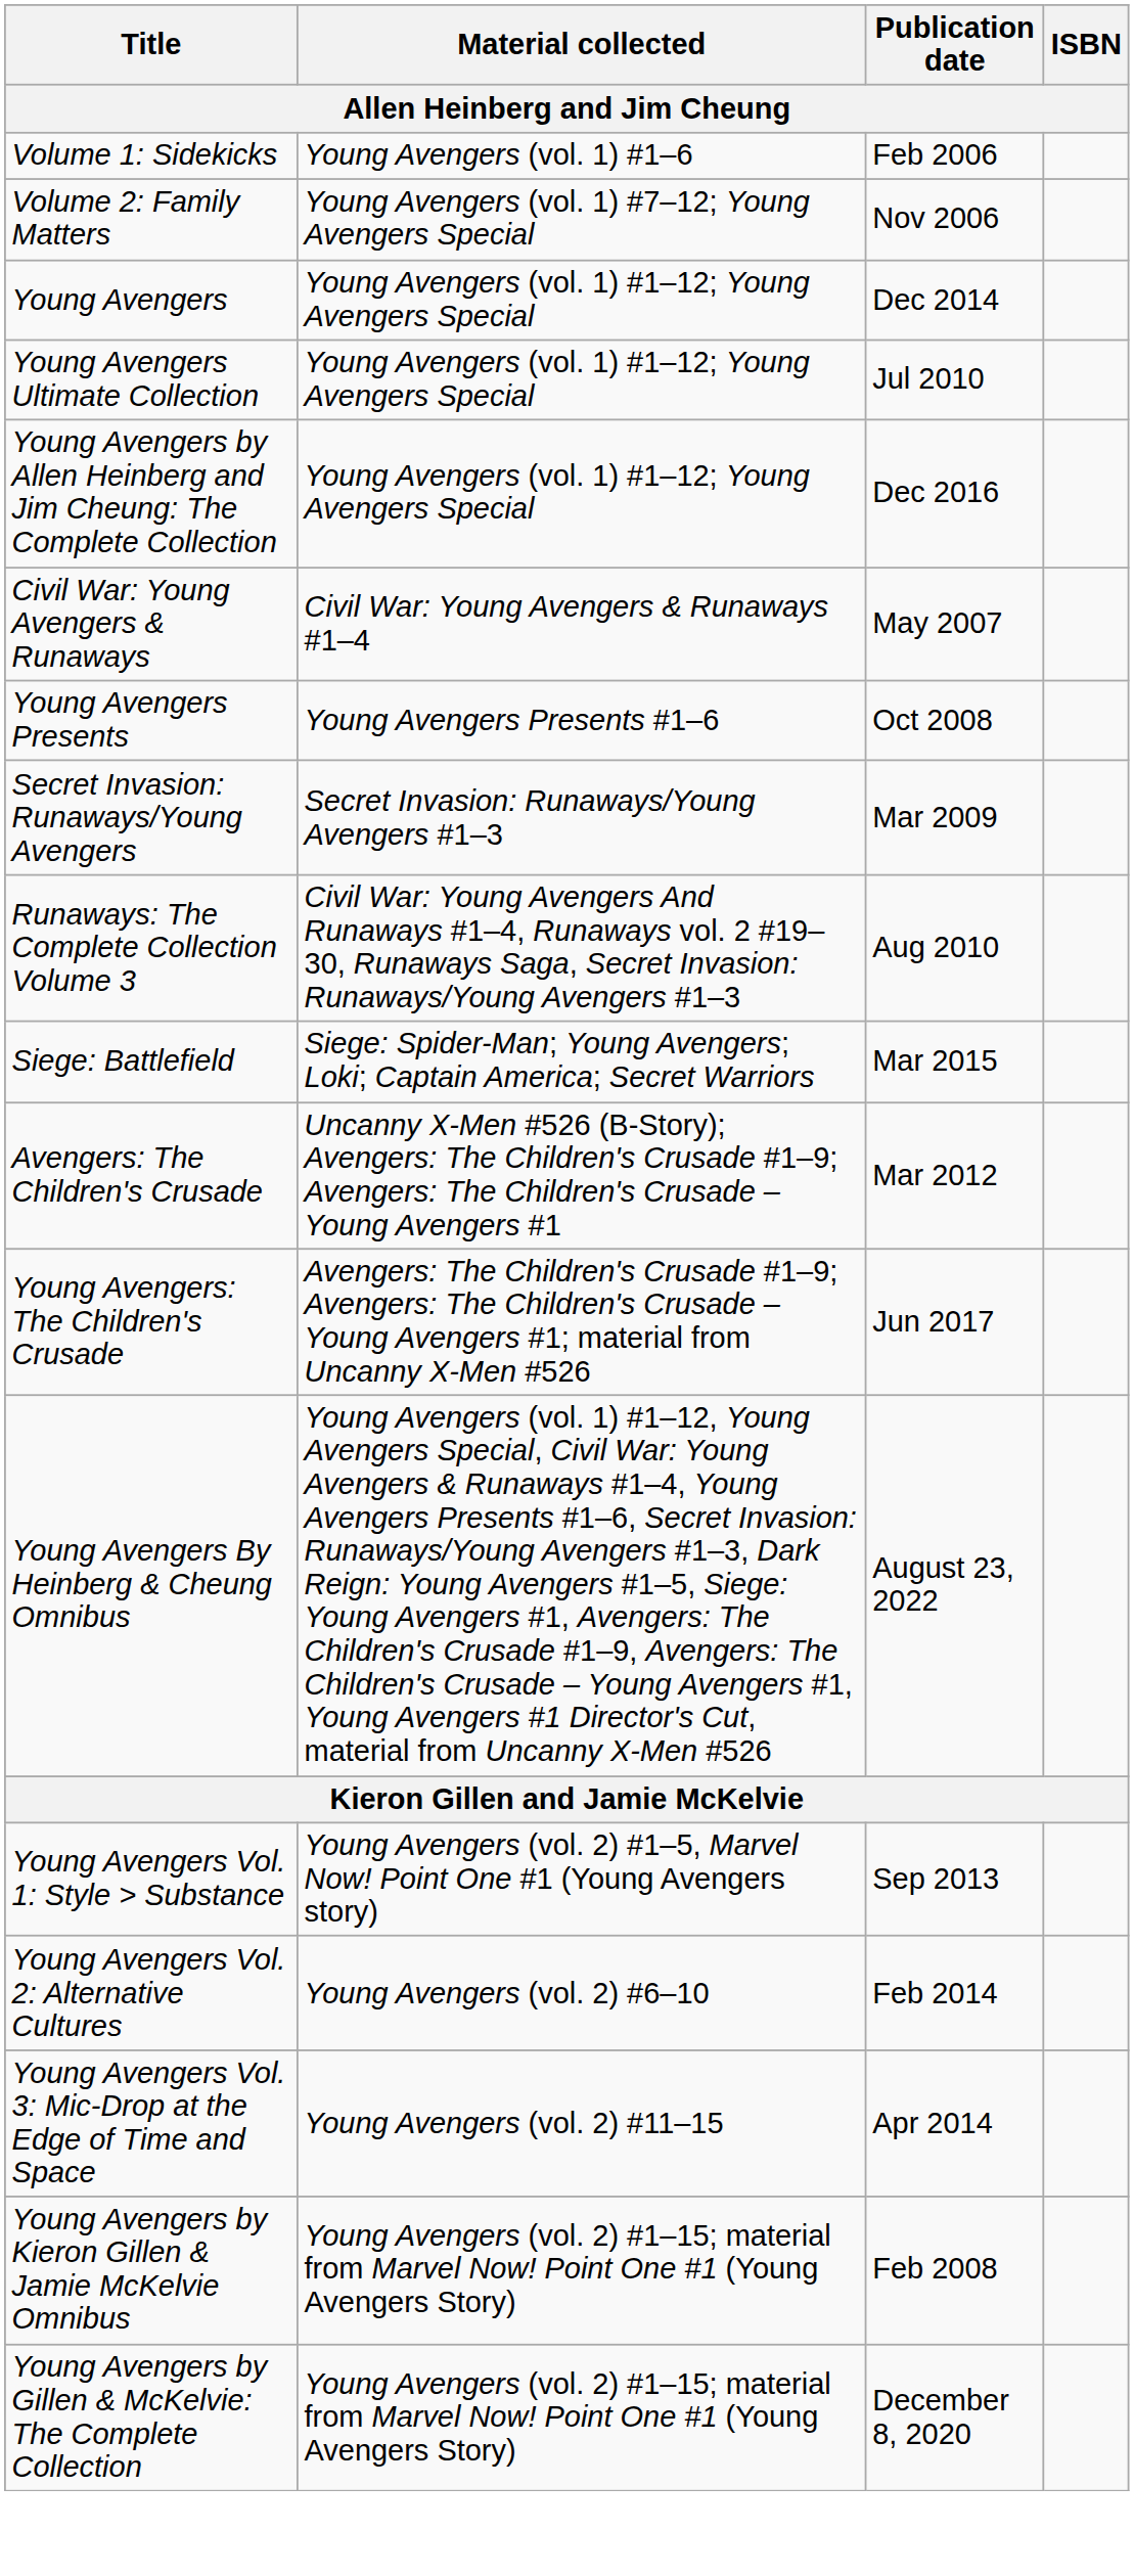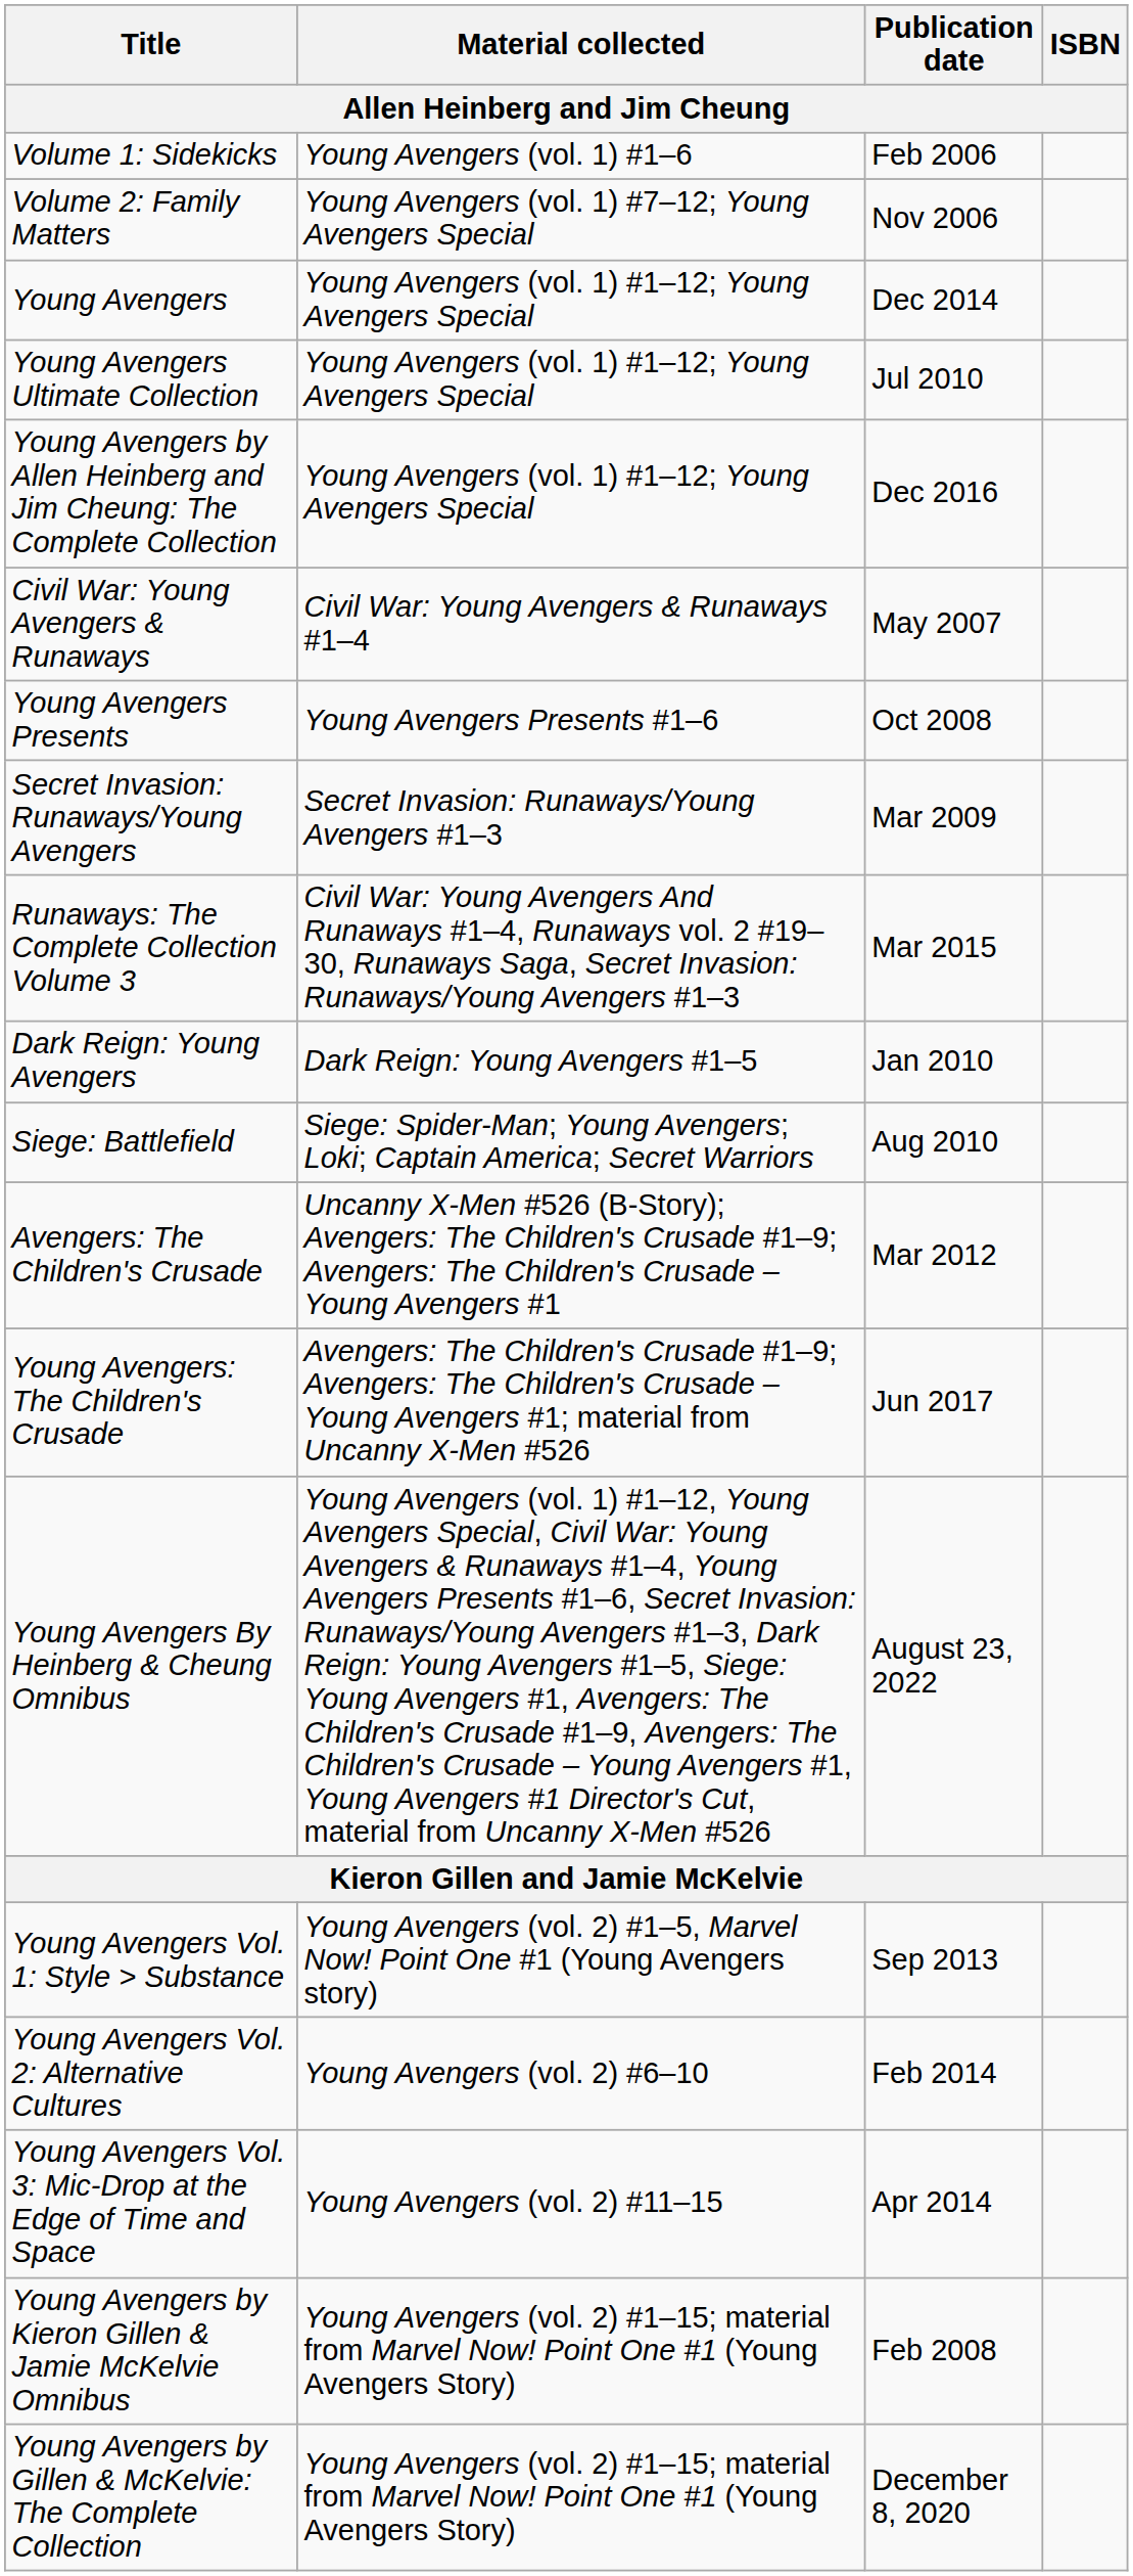 <table class="wikitable">
 <tr>
 <th>Title</th>
 <th>Material collected</th>
 <th>Publication date</th>
 <th>ISBN</th>
 </tr>
 <tr>
 <th colspan="4">Allen Heinberg and Jim Cheung</th>
 </tr>
 <tr>
 <td><em>Volume 1: Sidekicks</em></td>
 <td><em>Young Avengers</em> (vol. 1) #1–6</td>
 <td>Feb 2006</td>
 <td></td>
 </tr>
 <tr>
 <td><em>Volume 2: Family Matters</em></td>
 <td><em>Young Avengers</em> (vol. 1) #7–12; <em>Young Avengers Special</em></td>
 <td>Nov 2006</td>
 <td></td>
 </tr>
 <tr>
 <td><em>Young Avengers</em></td>
 <td><em>Young Avengers</em> (vol. 1) #1–12; <em>Young Avengers Special</em></td>
 <td>Dec 2014</td>
 <td></td>
 </tr>
 <tr>
 <td><em>Young Avengers Ultimate Collection</em></td>
 <td><em>Young Avengers</em> (vol. 1) #1–12; <em>Young Avengers Special</em></td>
 <td>Jul 2010</td>
 <td></td>
 </tr>
 <tr>
 <td><em>Young Avengers by Allen Heinberg and Jim Cheung: The Complete Collection</em></td>
 <td><em>Young Avengers</em> (vol. 1) #1–12; <em>Young Avengers Special</em></td>
 <td>Dec 2016</td>
 <td></td>
 </tr>
 <tr>
 <td><em>Civil War: Young Avengers & Runaways</em></td>
 <td><em>Civil War: Young Avengers & Runaways</em> #1–4</td>
 <td>May 2007</td>
 <td></td>
 </tr>
 <tr>
 <td><em>Young Avengers Presents</em></td>
 <td><em>Young Avengers Presents</em> #1–6</td>
 <td>Oct 2008</td>
 <td></td>
 </tr>
 <tr>
 <td><em>Secret Invasion: Runaways/Young Avengers</em></td>
 <td><em>Secret Invasion: Runaways/Young Avengers</em> #1–3</td>
 <td>Mar 2009</td>
 <td></td>
 </tr>
 <tr>
 <td><em>Runaways: The Complete Collection Volume 3</em></td>
 <td><em>Civil War: Young Avengers And Runaways</em> #1–4, <em>Runaways</em> vol. 2 #19–30, <em>Runaways Saga</em>, <em>Secret Invasion: Runaways/Young Avengers</em> #1–3</td>
-<td>Aug 2010</td>
+<td>Mar 2015</td>
+<td></td>
+</tr>
+<tr>
+<td><em>Dark Reign: Young Avengers</em></td>
+<td><em>Dark Reign: Young Avengers</em> #1–5</td>
+<td>Jan 2010</td>
 <td></td>
 </tr>
 <tr>
 <td><em>Siege: Battlefield</em></td>
 <td><em>Siege: Spider-Man</em>; <em>Young Avengers</em>; <em>Loki</em>; <em>Captain America</em>; <em>Secret Warriors</em></td>
-<td>Mar 2015</td>
+<td>Aug 2010</td>
 <td></td>
 </tr>
 <tr>
 <td><em>Avengers: The Children's Crusade</em></td>
 <td><em>Uncanny X-Men</em> #526 (B-Story); <em>Avengers: The Children's Crusade</em> #1–9; <em>Avengers: The Children's Crusade – Young Avengers</em> #1</td>
 <td>Mar 2012</td>
 <td></td>
 </tr>
 <tr>
 <td><em>Young Avengers: The Children's Crusade</em></td>
 <td><em>Avengers: The Children's Crusade</em> #1–9; <em>Avengers: The Children's Crusade – Young Avengers</em> #1; material from <em>Uncanny X-Men</em> #526</td>
 <td>Jun 2017</td>
 <td></td>
 </tr>
 <tr>
 <td><em>Young Avengers By Heinberg & Cheung Omnibus</em></td>
 <td><em>Young Avengers</em> (vol. 1) #1–12, <em>Young Avengers Special</em>, <em>Civil War: Young Avengers & Runaways</em> #1–4, <em>Young Avengers Presents</em> #1–6, <em>Secret Invasion: Runaways/Young Avengers</em> #1–3, <em>Dark Reign: Young Avengers</em> #1–5, <em>Siege: Young Avengers</em> #1, <em>Avengers: The Children's Crusade</em> #1–9, <em>Avengers: The Children's Crusade – Young Avengers</em> #1, <em>Young Avengers #1 Director's Cut</em>, material from <em>Uncanny X-Men</em> #526</td>
 <td>August 23, 2022</td>
 <td></td>
 </tr>
 <tr>
 <th colspan="4">Kieron Gillen and Jamie McKelvie</th>
 </tr>
 <tr>
 <td><em>Young Avengers Vol. 1: Style > Substance</em></td>
 <td><em>Young Avengers</em> (vol. 2) #1–5, <em>Marvel Now! Point One</em> #1 (Young Avengers story)</td>
 <td>Sep 2013</td>
 <td></td>
 </tr>
 <tr>
 <td><em>Young Avengers Vol. 2: Alternative Cultures</em></td>
 <td><em>Young Avengers</em> (vol. 2) #6–10</td>
 <td>Feb 2014</td>
 <td></td>
 </tr>
 <tr>
 <td><em>Young Avengers Vol. 3: Mic-Drop at the Edge of Time and Space</em></td>
 <td><em>Young Avengers</em> (vol. 2) #11–15</td>
 <td>Apr 2014</td>
 <td></td>
 </tr>
 <tr>
 <td><em>Young Avengers by Kieron Gillen & Jamie McKelvie Omnibus</em></td>
 <td><em>Young Avengers</em> (vol. 2) #1–15; material from <em>Marvel Now! Point One #1</em> (Young Avengers Story)</td>
 <td>Feb 2008</td>
 <td></td>
 </tr>
 <tr>
 <td><em>Young Avengers by Gillen & McKelvie: The Complete Collection</em></td>
 <td><em>Young Avengers</em> (vol. 2) #1–15; material from <em>Marvel Now! Point One #1</em> (Young Avengers Story)</td>
 <td>December 8, 2020</td>
 <td></td>
 </tr>
 </table>
